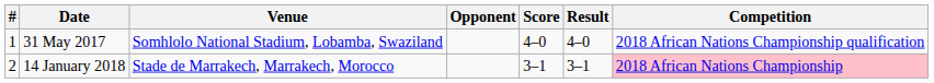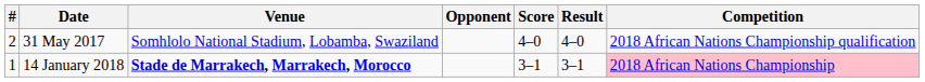 <table class="wikitable">
 <tr>
 <th>#</th>
 <th>Date</th>
 <th>Venue</th>
 <th>Opponent</th>
 <th>Score</th>
 <th>Result</th>
 <th>Competition</th>
 </tr>
 <tr>
-<td>1</td>
+<td>2</td>
 <td>31 May 2017</td>
 <td><a href='#'>Somhlolo National Stadium</a>, <a href='#'>Lobamba</a>, <a href='#'>Swaziland</a></td>
 <td></td>
 <td>4–0</td>
 <td>4–0</td>
 <td><a href='#'>2018 African Nations Championship qualification</a></td>
 </tr>
 <tr>
-<td>2</td>
+<td>1</td>
 <td>14 January 2018</td>
-<td><a href='#'>Stade de Marrakech</a>, <a href='#'>Marrakech</a>, <a href='#'>Morocco</a></td>
+<td><strong><a href='#'>Stade de Marrakech</a>, <a href='#'>Marrakech</a>, <a href='#'>Morocco</a></strong></td>
 <td></td>
 <td>3–1</td>
 <td>3–1</td>
 <td style="background: pink;"><a href='#'>2018 African Nations Championship</a></td>
 </tr>
 </table>
